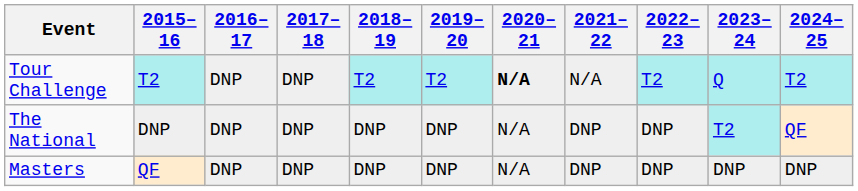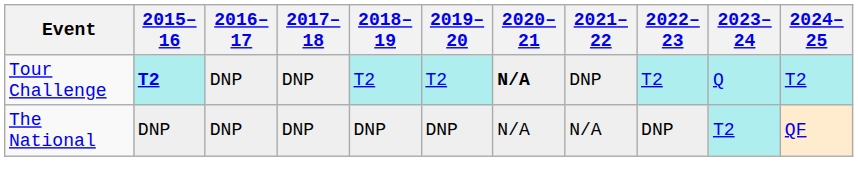 <table class="wikitable" border="1">
 <tr>
 <th>Event</th>
 <th><a href='#'>2015–16</a></th>
 <th><a href='#'>2016–17</a></th>
 <th><a href='#'>2017–18</a></th>
 <th><a href='#'>2018–19</a></th>
 <th><a href='#'>2019–20</a></th>
 <th><a href='#'>2020–21</a></th>
 <th><a href='#'>2021–22</a></th>
 <th><a href='#'>2022–23</a></th>
 <th><a href='#'>2023–24</a></th>
 <th><a href='#'>2024–25</a></th>
 </tr>
 <tr>
 <td><a href='#'>Tour Challenge</a></td>
-<td style="background:#afeeee;"><a href='#'>T2</a></td>
+<td style="background:#afeeee;"><strong><a href='#'>T2</a></strong></td>
 <td style="background:#EFEFEF;">DNP</td>
 <td style="background:#EFEFEF;">DNP</td>
 <td style="background:#afeeee;"><a href='#'>T2</a></td>
 <td style="background:#afeeee;"><a href='#'>T2</a></td>
 <td style="background:#EFEFEF;"><strong>N/A</strong></td>
-<td style="background:#EFEFEF;">N/A</td>
+<td style="background:#EFEFEF;">DNP</td>
 <td style="background:#afeeee;"><a href='#'>T2</a></td>
 <td style="background:#afeeee;"><a href='#'>Q</a></td>
 <td style="background:#afeeee;"><a href='#'>T2</a></td>
 </tr>
 <tr>
 <td><a href='#'>The National</a></td>
 <td style="background:#EFEFEF;">DNP</td>
 <td style="background:#EFEFEF;">DNP</td>
 <td style="background:#EFEFEF;">DNP</td>
 <td style="background:#EFEFEF;">DNP</td>
 <td style="background:#EFEFEF;">DNP</td>
 <td style="background:#EFEFEF;">N/A</td>
-<td style="background:#EFEFEF;">DNP</td>
+<td style="background:#EFEFEF;">N/A</td>
 <td style="background:#EFEFEF;">DNP</td>
 <td style="background:#afeeee;"><a href='#'>T2</a></td>
 <td style="background:#ffebcd;"><a href='#'>QF</a></td>
 </tr>
-<tr>
-<td><a href='#'>Masters</a></td>
-<td style="background:#ffebcd;"><a href='#'>QF</a></td>
-<td style="background:#EFEFEF;">DNP</td>
-<td style="background:#EFEFEF;">DNP</td>
-<td style="background:#EFEFEF;">DNP</td>
-<td style="background:#EFEFEF;">DNP</td>
-<td style="background:#EFEFEF;">N/A</td>
-<td style="background:#EFEFEF;">DNP</td>
-<td style="background:#EFEFEF;">DNP</td>
-<td style="background:#EFEFEF;">DNP</td>
-<td style="background:#EFEFEF;">DNP</td>
-</tr>
 </table>
